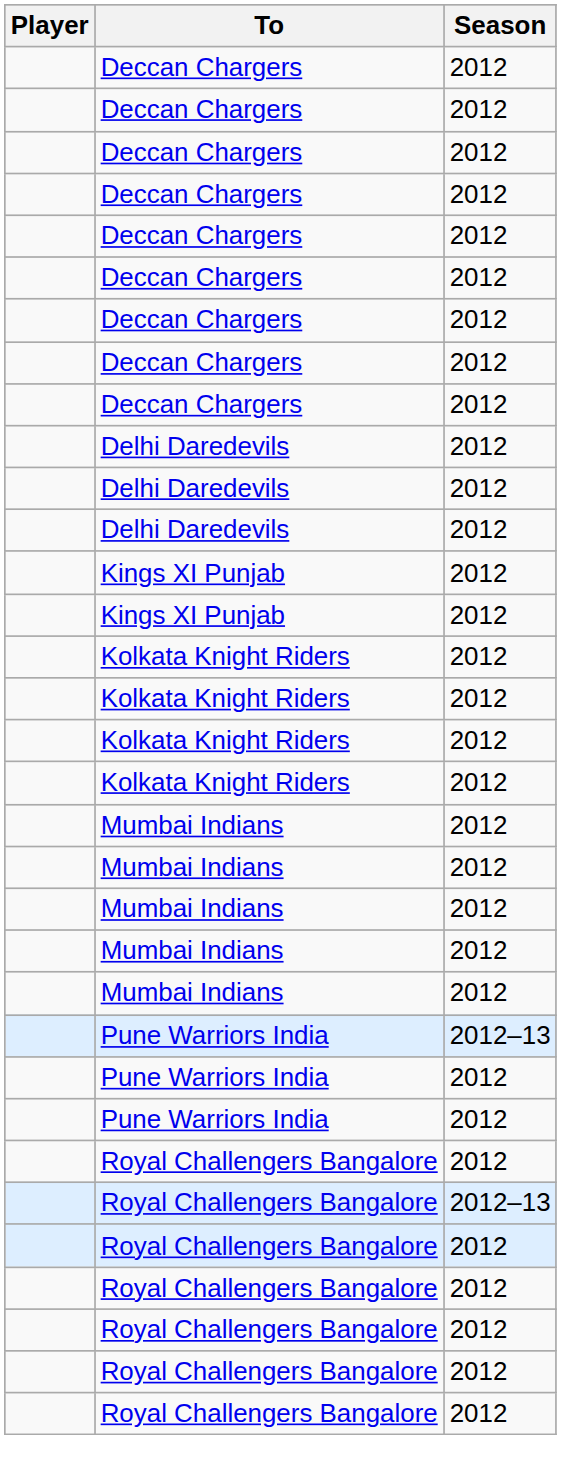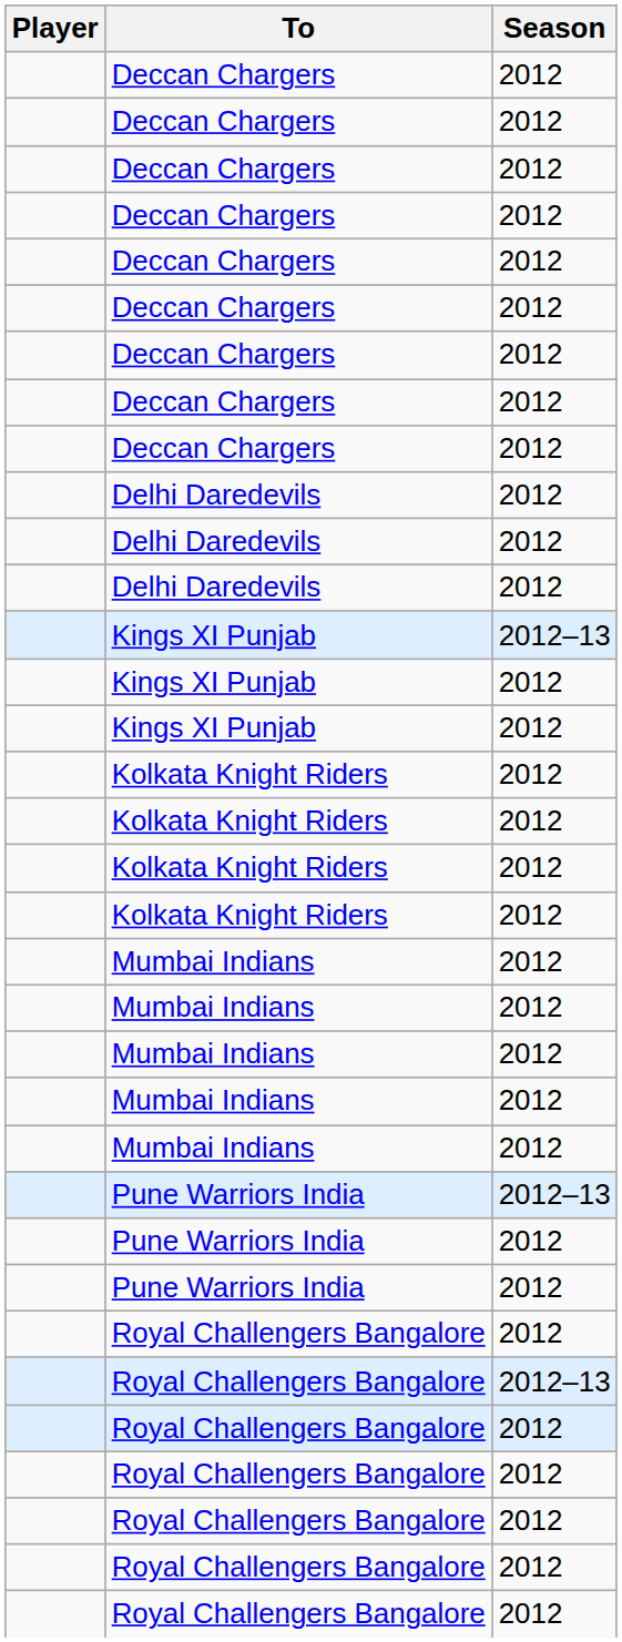 <table class="wikitable sortable" style="font-size:97%;">
 <tr>
 <th>Player</th>
 <th>To</th>
 <th>Season</th>
 </tr>
 <tr>
 <td> </td>
 <td><a href='#'>Deccan Chargers</a></td>
 <td>2012</td>
 </tr>
 <tr>
 <td> </td>
 <td><a href='#'>Deccan Chargers</a></td>
 <td>2012</td>
 </tr>
 <tr>
 <td> </td>
 <td><a href='#'>Deccan Chargers</a></td>
 <td>2012</td>
 </tr>
 <tr>
 <td> </td>
 <td><a href='#'>Deccan Chargers</a></td>
 <td>2012</td>
 </tr>
 <tr>
 <td> </td>
 <td><a href='#'>Deccan Chargers</a></td>
 <td>2012</td>
 </tr>
 <tr>
 <td> </td>
 <td><a href='#'>Deccan Chargers</a></td>
 <td>2012</td>
 </tr>
 <tr>
 <td> </td>
 <td><a href='#'>Deccan Chargers</a></td>
 <td>2012</td>
 </tr>
 <tr>
 <td> </td>
 <td><a href='#'>Deccan Chargers</a></td>
 <td>2012</td>
 </tr>
 <tr>
 <td> </td>
 <td><a href='#'>Deccan Chargers</a></td>
 <td>2012</td>
 </tr>
 <tr>
 <td> </td>
 <td><a href='#'>Delhi Daredevils</a></td>
 <td>2012</td>
 </tr>
 <tr>
 <td> </td>
 <td><a href='#'>Delhi Daredevils</a></td>
 <td>2012</td>
 </tr>
 <tr>
 <td> </td>
 <td><a href='#'>Delhi Daredevils</a></td>
 <td>2012</td>
+</tr>
+<tr style="background:#def;">
+<td> </td>
+<td><a href='#'>Kings XI Punjab</a></td>
+<td>2012–13</td>
 </tr>
 <tr>
 <td> </td>
 <td><a href='#'>Kings XI Punjab</a></td>
 <td>2012</td>
 </tr>
 <tr>
 <td> </td>
 <td><a href='#'>Kings XI Punjab</a></td>
 <td>2012</td>
 </tr>
 <tr>
 <td> </td>
 <td><a href='#'>Kolkata Knight Riders</a></td>
 <td>2012</td>
 </tr>
 <tr>
 <td> </td>
 <td><a href='#'>Kolkata Knight Riders</a></td>
 <td>2012</td>
 </tr>
 <tr>
 <td> </td>
 <td><a href='#'>Kolkata Knight Riders</a></td>
 <td>2012</td>
 </tr>
 <tr>
 <td> </td>
 <td><a href='#'>Kolkata Knight Riders</a></td>
 <td>2012</td>
 </tr>
 <tr>
 <td> </td>
 <td><a href='#'>Mumbai Indians</a></td>
 <td>2012</td>
 </tr>
 <tr>
 <td> </td>
 <td><a href='#'>Mumbai Indians</a></td>
 <td>2012</td>
 </tr>
 <tr>
 <td> </td>
 <td><a href='#'>Mumbai Indians</a></td>
 <td>2012</td>
 </tr>
 <tr>
 <td> </td>
 <td><a href='#'>Mumbai Indians</a></td>
 <td>2012</td>
 </tr>
 <tr>
 <td> </td>
 <td><a href='#'>Mumbai Indians</a></td>
 <td>2012</td>
 </tr>
 <tr style="background:#def;">
 <td> </td>
 <td><a href='#'>Pune Warriors India</a></td>
 <td>2012–13</td>
 </tr>
 <tr>
 <td> </td>
 <td><a href='#'>Pune Warriors India</a></td>
 <td>2012</td>
 </tr>
 <tr>
 <td> </td>
 <td><a href='#'>Pune Warriors India</a></td>
 <td>2012</td>
 </tr>
 <tr>
 <td> </td>
 <td><a href='#'>Royal Challengers Bangalore</a></td>
 <td>2012</td>
 </tr>
 <tr style="background:#def;">
 <td> </td>
 <td><a href='#'>Royal Challengers Bangalore</a></td>
 <td>2012–13</td>
 </tr>
 <tr style="background:#def;">
 <td> </td>
 <td><a href='#'>Royal Challengers Bangalore</a></td>
 <td>2012</td>
 </tr>
 <tr>
 <td> </td>
 <td><a href='#'>Royal Challengers Bangalore</a></td>
 <td>2012</td>
 </tr>
 <tr>
 <td> </td>
 <td><a href='#'>Royal Challengers Bangalore</a></td>
 <td>2012</td>
 </tr>
 <tr>
 <td> </td>
 <td><a href='#'>Royal Challengers Bangalore</a></td>
 <td>2012</td>
 </tr>
 <tr>
 <td> </td>
 <td><a href='#'>Royal Challengers Bangalore</a></td>
 <td>2012</td>
 </tr>
 </table>
